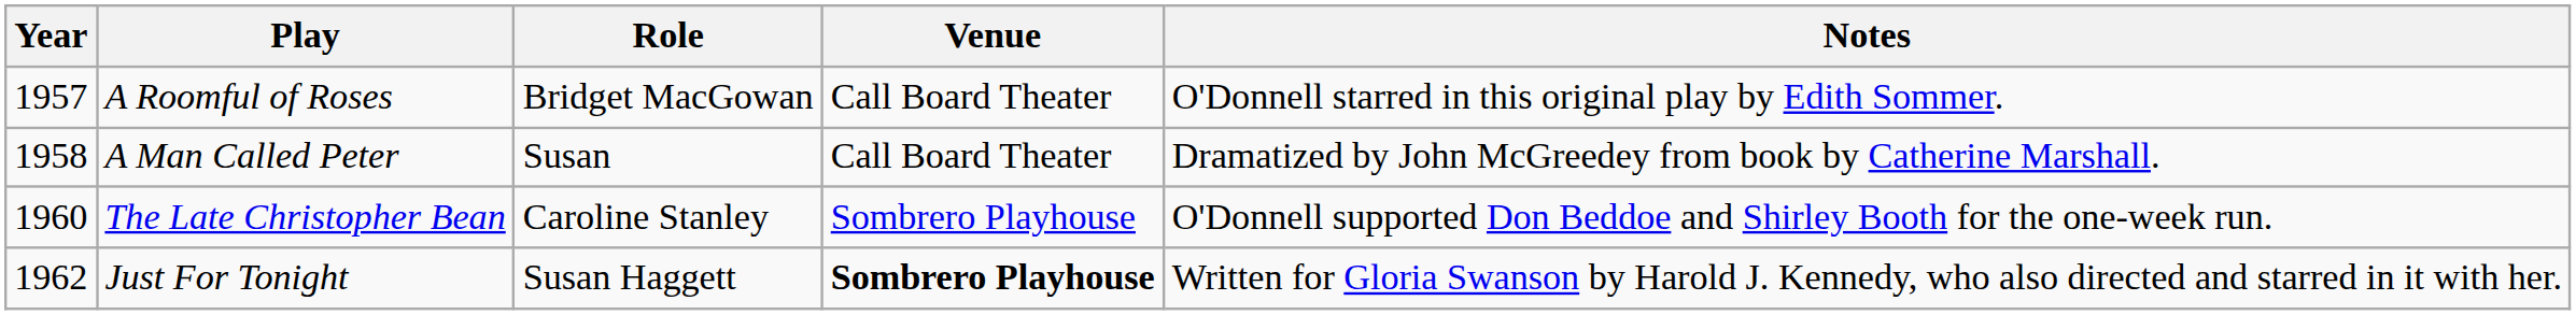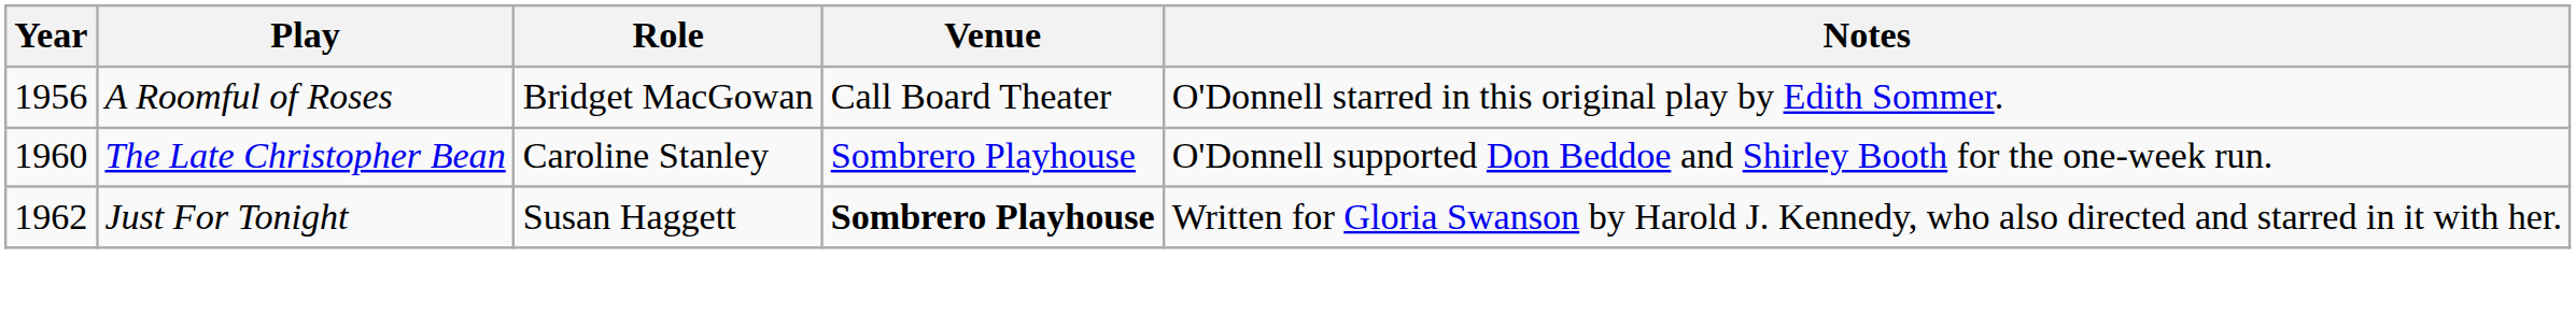 <table class="wikitable sortable plainrowheaders" style="font-size: 90%">
 <tr>
 <th scope="col">Year</th>
 <th scope="col">Play</th>
 <th scope="col">Role</th>
 <th scope="col">Venue</th>
 <th scope="col">Notes</th>
 </tr>
 <tr>
-<td>1957</td>
+<td>1956</td>
 <td><em>A Roomful of Roses</em></td>
 <td>Bridget MacGowan</td>
 <td>Call Board Theater</td>
 <td>O'Donnell starred in this original play by <a href='#'>Edith Sommer</a>.</td>
-</tr>
-<tr>
-<td>1958</td>
-<td><em>A Man Called Peter</em></td>
-<td>Susan</td>
-<td>Call Board Theater</td>
-<td>Dramatized by John McGreedey from book by <a href='#'>Catherine Marshall</a>.</td>
 </tr>
 <tr>
 <td>1960</td>
 <td><em><a href='#'>The Late Christopher Bean</a></em></td>
 <td>Caroline Stanley</td>
 <td><a href='#'>Sombrero Playhouse</a></td>
 <td>O'Donnell supported <a href='#'>Don Beddoe</a> and <a href='#'>Shirley Booth</a> for the one-week run.</td>
 </tr>
 <tr>
 <td>1962</td>
 <td><em>Just For Tonight</em></td>
 <td>Susan Haggett</td>
 <td><strong>Sombrero Playhouse</strong></td>
 <td>Written for <a href='#'>Gloria Swanson</a> by Harold J. Kennedy, who also directed and starred in it with her.</td>
 </tr>
 </table>
